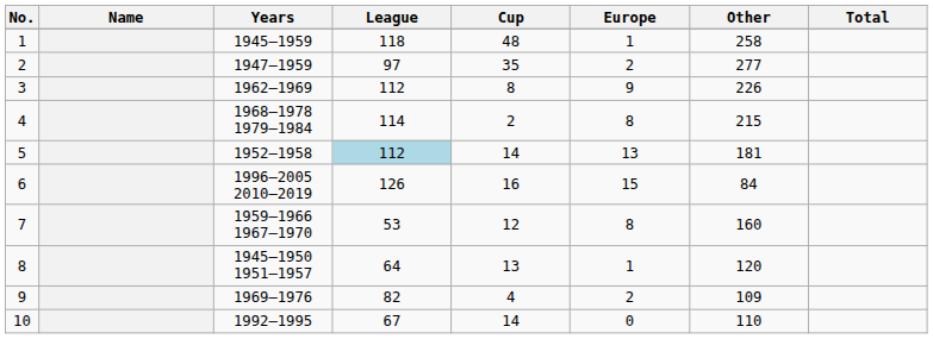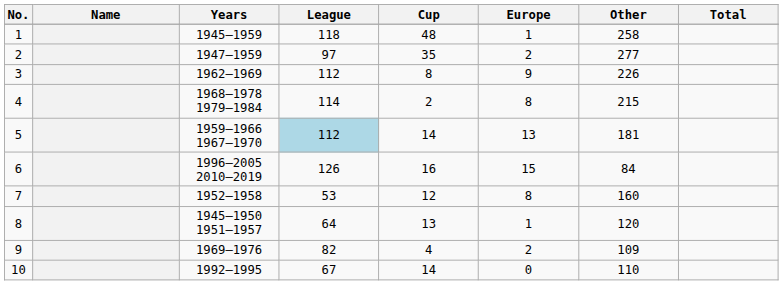 <table class="wikitable plainrowheaders sortable" style="text-align: center;">
 <tr>
 <th scope=col>No.</th>
 <th scope=col width="150px">Name</th>
 <th scope=col width="100px">Years</th>
 <th scope=col width="100px">League</th>
 <th scope=col width="100px">Cup</th>
 <th scope=col width="100px">Europe</th>
 <th scope=col width="100px">Other</th>
 <th scope=col width="100px">Total</th>
 </tr>
 <tr>
 </tr>
 <tr>
 <td>1</td>
 <th scope=row style="text-align:left;"> </th>
 <td>1945–1959</td>
 <td>118</td>
 <td>48</td>
 <td>1</td>
 <td>258</td>
 <td></td>
 </tr>
 <tr>
 <td>2</td>
 <th scope=row style="text-align:left;"> </th>
 <td>1947–1959</td>
 <td>97</td>
 <td>35</td>
 <td>2</td>
 <td>277</td>
 <td></td>
 </tr>
 <tr>
 <td>3</td>
 <th scope=row style="text-align:left;"> </th>
 <td>1962–1969</td>
 <td>112</td>
 <td>8</td>
 <td>9</td>
 <td>226</td>
 <td></td>
 </tr>
 <tr>
 <td>4</td>
 <th scope=row style="text-align:left;"> </th>
 <td>1968–1978<br>1979–1984</td>
 <td>114</td>
 <td>2</td>
 <td>8</td>
 <td>215</td>
 <td></td>
 </tr>
 <tr>
 <td>5</td>
 <th scope=row style="text-align:left;"> </th>
-<td>1952–1958</td>
+<td>1959–1966<br>1967–1970</td>
 <td style="background: lightblue;">112</td>
 <td>14</td>
 <td>13</td>
 <td>181</td>
 <td></td>
 </tr>
 <tr>
 <td>6</td>
 <th scope=row style="text-align:left;"> </th>
 <td>1996–2005<br>2010–2019</td>
 <td>126</td>
 <td>16</td>
 <td>15</td>
 <td>84</td>
 <td></td>
 </tr>
 <tr>
 <td>7</td>
 <th scope=row style="text-align:left;"> </th>
-<td>1959–1966<br>1967–1970</td>
+<td>1952–1958</td>
 <td>53</td>
 <td>12</td>
 <td>8</td>
 <td>160</td>
 <td></td>
 </tr>
 <tr>
 <td>8</td>
 <th scope=row style="text-align:left;"> </th>
 <td>1945–1950<br>1951–1957</td>
 <td>64</td>
 <td>13</td>
 <td>1</td>
 <td>120</td>
 <td></td>
 </tr>
 <tr>
 <td>9</td>
 <th scope=row style="text-align:left;"> </th>
 <td>1969–1976</td>
 <td>82</td>
 <td>4</td>
 <td>2</td>
 <td>109</td>
 <td></td>
 </tr>
 <tr>
 <td>10</td>
 <th scope=row style="text-align:left;"> </th>
 <td>1992–1995</td>
 <td>67</td>
 <td>14</td>
 <td>0</td>
 <td>110</td>
 <td></td>
 </tr>
 </table>
